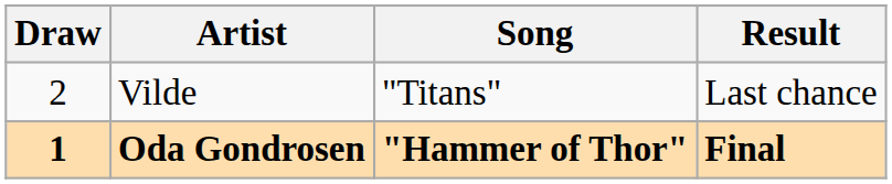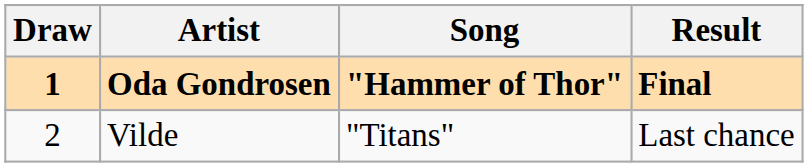 <table class="sortable wikitable" style="margin: 1em auto 1em auto">
 <tr>
 <th scope="col">Draw</th>
 <th scope="col">Artist</th>
 <th scope="col">Song</th>
 <th scope="col">Result</th>
 </tr>
+<tr style="background: navajowhite; font-weight: bold;">
+<td align="center">1</td>
+<td>Oda Gondrosen</td>
+<td>"Hammer of Thor"</td>
+<td>Final</td>
+</tr>
 <tr>
 <td align="center">2</td>
 <td>Vilde</td>
 <td>"Titans"</td>
 <td>Last chance</td>
 </tr>
-<tr style="background: navajowhite; font-weight: bold;">
-<td align="center">1</td>
-<td>Oda Gondrosen</td>
-<td>"Hammer of Thor"</td>
-<td>Final</td>
-</tr>
 </table>
